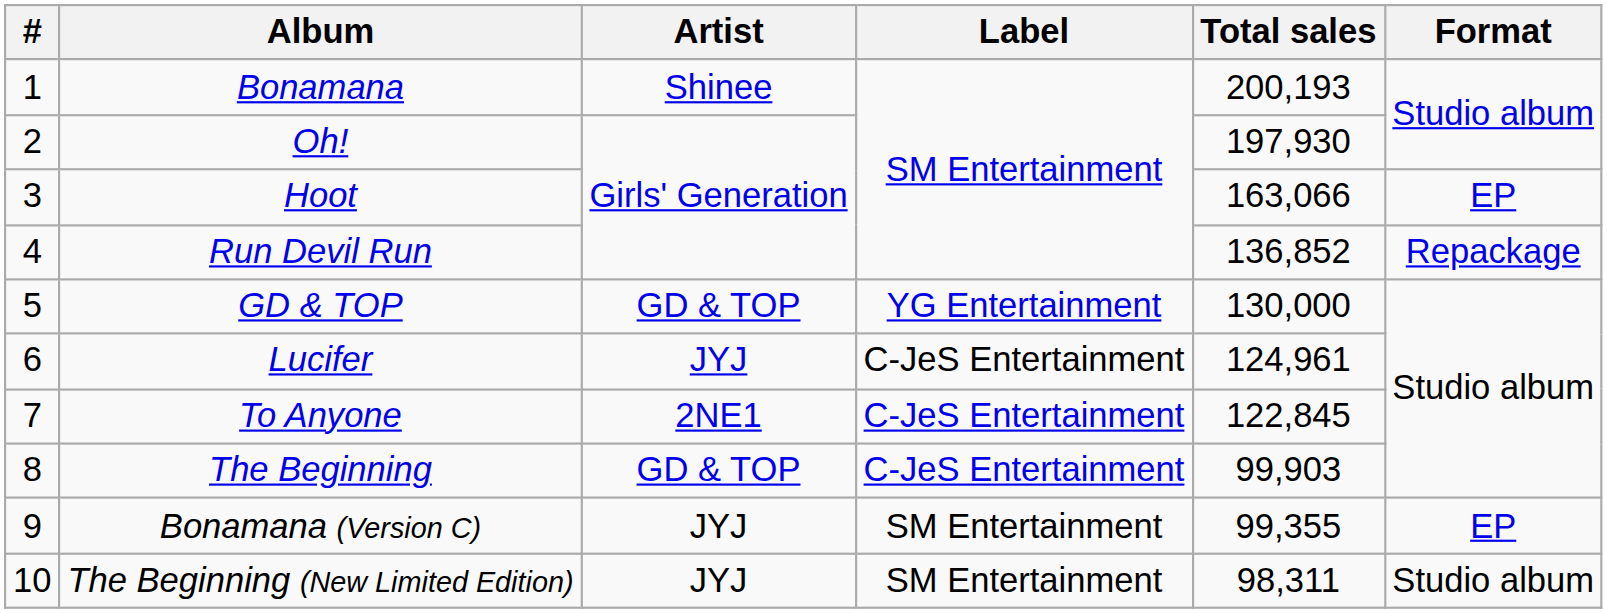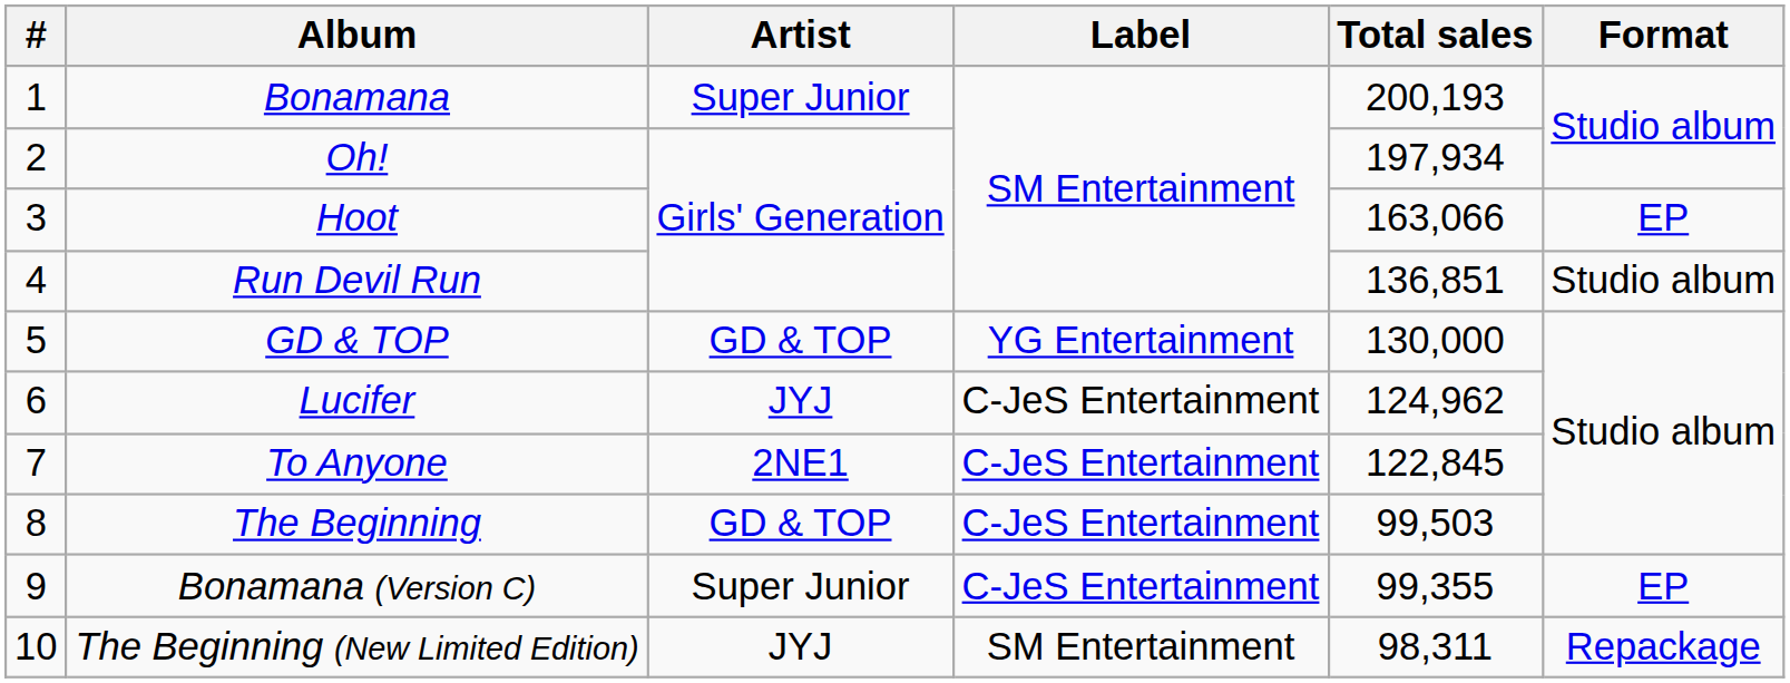 <table class="wikitable" style="text-align: center">
 <tr>
 <th>#</th>
 <th>Album</th>
 <th>Artist</th>
 <th>Label</th>
 <th>Total sales</th>
 <th>Format</th>
 </tr>
 <tr>
 <td>1</td>
 <td><em><a href='#'>Bonamana</a></em></td>
-<td><a href='#'>Shinee</a></td>
+<td><a href='#'>Super Junior</a></td>
 <td rowspan="4"><a href='#'>SM Entertainment</a></td>
 <td>200,193</td>
 <td rowspan="2"><a href='#'>Studio album</a></td>
 </tr>
 <tr>
 <td>2</td>
 <td><em><a href='#'>Oh!</a></em></td>
 <td rowspan="3"><a href='#'>Girls' Generation</a></td>
-<td>197,930</td>
+<td>197,934</td>
 </tr>
 <tr>
 <td>3</td>
 <td><em><a href='#'>Hoot</a></em></td>
 <td>163,066</td>
 <td><a href='#'>EP</a></td>
 </tr>
 <tr>
 <td>4</td>
 <td><em><a href='#'>Run Devil Run</a></em></td>
-<td>136,852</td>
-<td><a href='#'>Repackage</a></td>
+<td>136,851</td>
+<td>Studio album</td>
 </tr>
 <tr>
 <td>5</td>
 <td><em><a href='#'>GD & TOP</a></em></td>
 <td><a href='#'>GD & TOP</a></td>
 <td><a href='#'>YG Entertainment</a></td>
 <td>130,000</td>
 <td rowspan="4">Studio album</td>
 </tr>
 <tr>
 <td>6</td>
 <td><em><a href='#'>Lucifer</a></em></td>
 <td><a href='#'>JYJ</a></td>
 <td>C-JeS Entertainment</td>
-<td>124,961</td>
+<td>124,962</td>
 </tr>
 <tr>
 <td>7</td>
 <td><em><a href='#'>To Anyone</a></em></td>
 <td><a href='#'>2NE1</a></td>
 <td><a href='#'>C-JeS Entertainment</a></td>
 <td>122,845</td>
 </tr>
 <tr>
 <td>8</td>
 <td><em><a href='#'>The Beginning</a></em></td>
 <td><a href='#'>GD & TOP</a></td>
 <td><a href='#'>C-JeS Entertainment</a></td>
-<td>99,903</td>
+<td>99,503</td>
 </tr>
 <tr>
 <td>9</td>
 <td><em>Bonamana <small>(Version C)</small></em></td>
-<td>JYJ</td>
-<td>SM Entertainment</td>
+<td>Super Junior</td>
+<td><a href='#'>C-JeS Entertainment</a></td>
 <td>99,355</td>
 <td><a href='#'>EP</a></td>
 </tr>
 <tr>
 <td>10</td>
 <td><em>The Beginning <small>(New Limited Edition)</small></em></td>
 <td>JYJ</td>
 <td>SM Entertainment</td>
 <td>98,311</td>
-<td>Studio album</td>
+<td><a href='#'>Repackage</a></td>
 </tr>
 </table>
